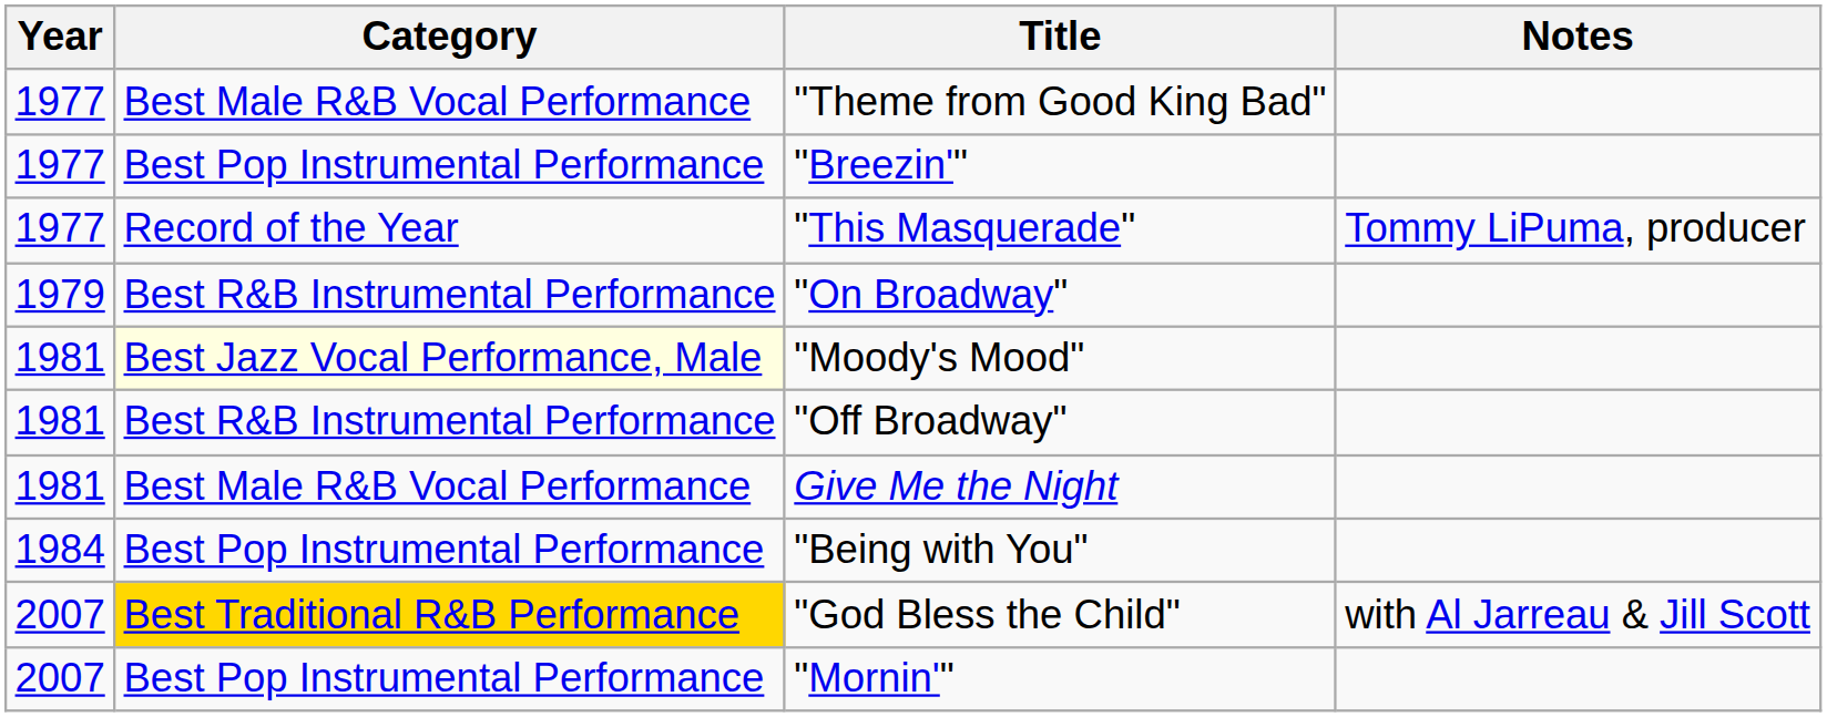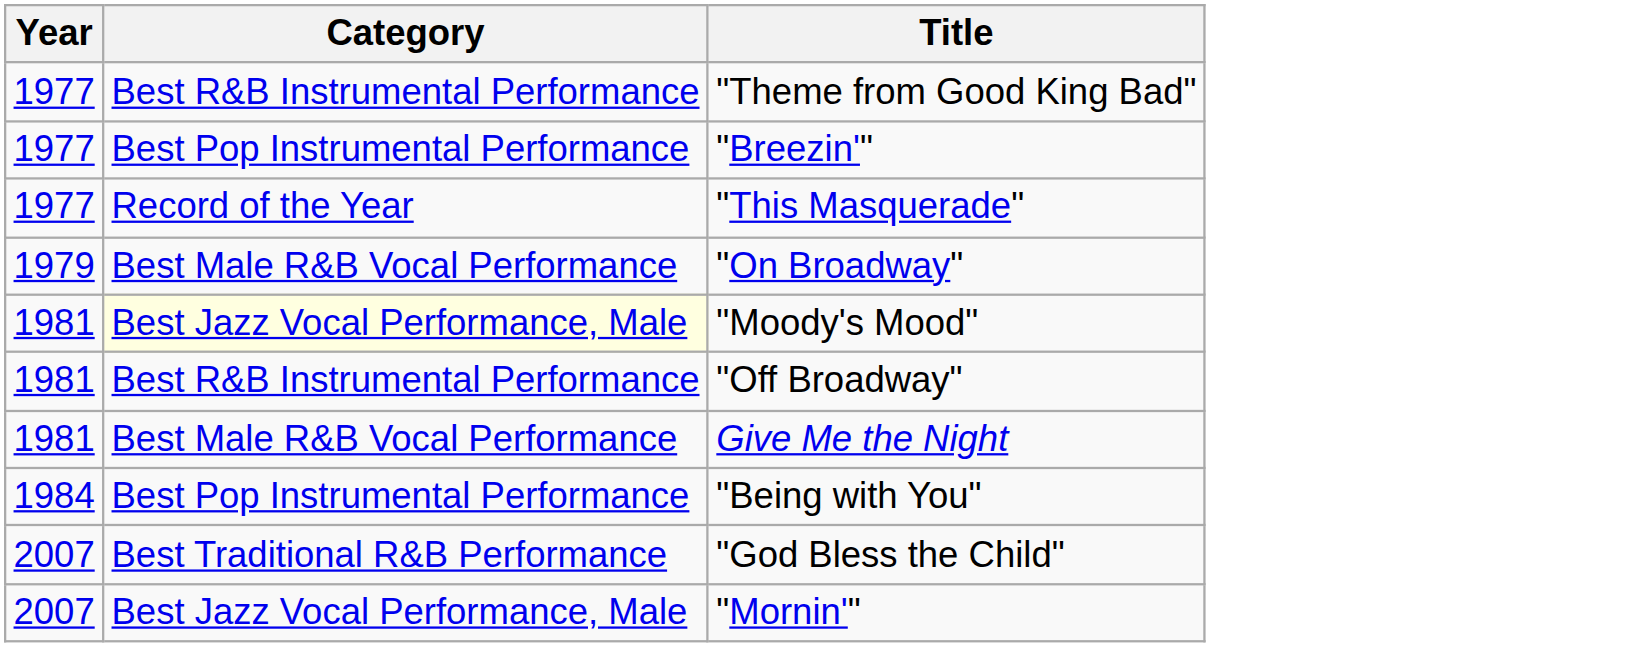 <table class="wikitable">
 <tr>
 <th>Year</th>
 <th>Category</th>
 <th>Title</th>
-<th>Notes</th>
 </tr>
 <tr>
 <td><a href='#'>1977</a></td>
-<td><a href='#'>Best Male R&B Vocal Performance</a></td>
+<td><a href='#'>Best R&B Instrumental Performance</a></td>
 <td>"Theme from Good King Bad"</td>
-<td></td>
 </tr>
 <tr>
 <td><a href='#'>1977</a></td>
 <td><a href='#'>Best Pop Instrumental Performance</a></td>
 <td>"<a href='#'>Breezin'</a>"</td>
-<td></td>
 </tr>
 <tr>
 <td><a href='#'>1977</a></td>
 <td><a href='#'>Record of the Year</a></td>
 <td>"<a href='#'>This Masquerade</a>"</td>
-<td><a href='#'>Tommy LiPuma</a>, producer</td>
 </tr>
 <tr>
 <td><a href='#'>1979</a></td>
-<td><a href='#'>Best R&B Instrumental Performance</a></td>
+<td><a href='#'>Best Male R&B Vocal Performance</a></td>
 <td>"<a href='#'>On Broadway</a>"</td>
-<td></td>
 </tr>
 <tr>
 <td><a href='#'>1981</a></td>
 <td style="background: lightyellow;"><a href='#'>Best Jazz Vocal Performance, Male</a></td>
 <td>"Moody's Mood"</td>
-<td></td>
 </tr>
 <tr>
 <td><a href='#'>1981</a></td>
 <td><a href='#'>Best R&B Instrumental Performance</a></td>
 <td>"Off Broadway"</td>
-<td></td>
 </tr>
 <tr>
 <td><a href='#'>1981</a></td>
 <td><a href='#'>Best Male R&B Vocal Performance</a></td>
 <td><em><a href='#'>Give Me the Night</a></em></td>
-<td></td>
 </tr>
 <tr>
 <td><a href='#'>1984</a></td>
 <td><a href='#'>Best Pop Instrumental Performance</a></td>
 <td>"Being with You"</td>
-<td></td>
 </tr>
 <tr>
 <td><a href='#'>2007</a></td>
-<td style="background: gold;"><a href='#'>Best Traditional R&B Performance</a></td>
+<td><a href='#'>Best Traditional R&B Performance</a></td>
 <td>"God Bless the Child"</td>
-<td>with <a href='#'>Al Jarreau</a> & <a href='#'>Jill Scott</a></td>
 </tr>
 <tr>
 <td><a href='#'>2007</a></td>
-<td><a href='#'>Best Pop Instrumental Performance</a></td>
+<td><a href='#'>Best Jazz Vocal Performance, Male</a></td>
 <td>"<a href='#'>Mornin'</a>"</td>
-<td></td>
 </tr>
 </table>
